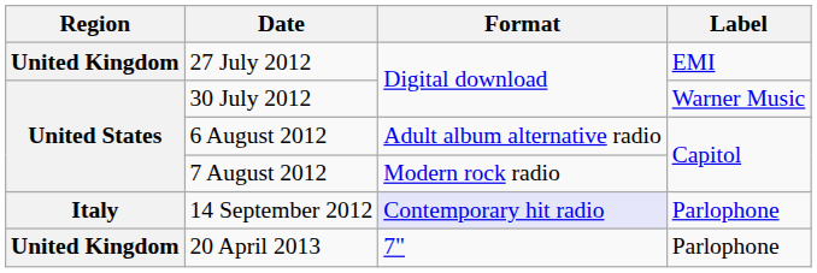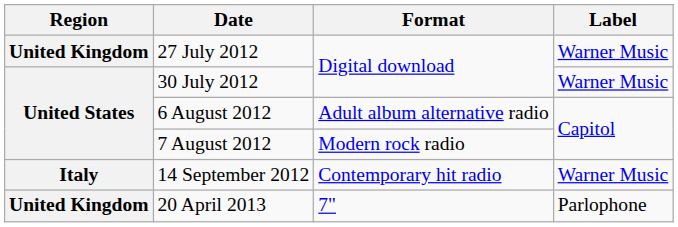 <table class="wikitable plainrowheaders">
 <tr>
 <th scope="col">Region</th>
 <th scope="col">Date</th>
 <th scope="col">Format</th>
 <th scope="col">Label</th>
 </tr>
 <tr>
 <th scope="row">United Kingdom</th>
 <td>27 July 2012</td>
 <td rowspan="2"><a href='#'>Digital download</a></td>
-<td><a href='#'>EMI</a></td>
+<td><a href='#'>Warner Music</a></td>
 </tr>
 <tr>
 <th scope="row" rowspan="3">United States</th>
 <td>30 July 2012</td>
 <td><a href='#'>Warner Music</a></td>
 </tr>
 <tr>
 <td>6 August 2012</td>
 <td><a href='#'>Adult album alternative</a> radio</td>
 <td rowspan="2"><a href='#'>Capitol</a></td>
 </tr>
 <tr>
 <td>7 August 2012</td>
 <td><a href='#'>Modern rock</a> radio</td>
 </tr>
 <tr>
 <th scope="row">Italy</th>
 <td rowspan="1">14 September 2012</td>
-<td style="background: lavender;"><a href='#'>Contemporary hit radio</a></td>
-<td><a href='#'>Parlophone</a></td>
+<td><a href='#'>Contemporary hit radio</a></td>
+<td><a href='#'>Warner Music</a></td>
 </tr>
 <tr>
 <th scope="row">United Kingdom</th>
 <td>20 April 2013</td>
 <td><a href='#'>7"</a></td>
 <td>Parlophone</td>
 </tr>
 </table>
